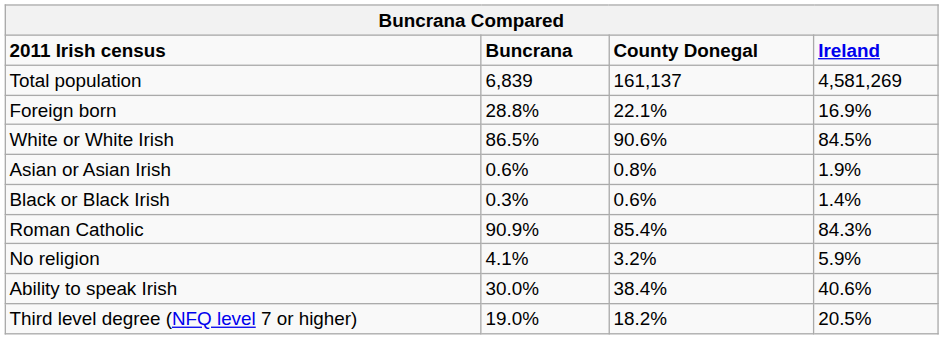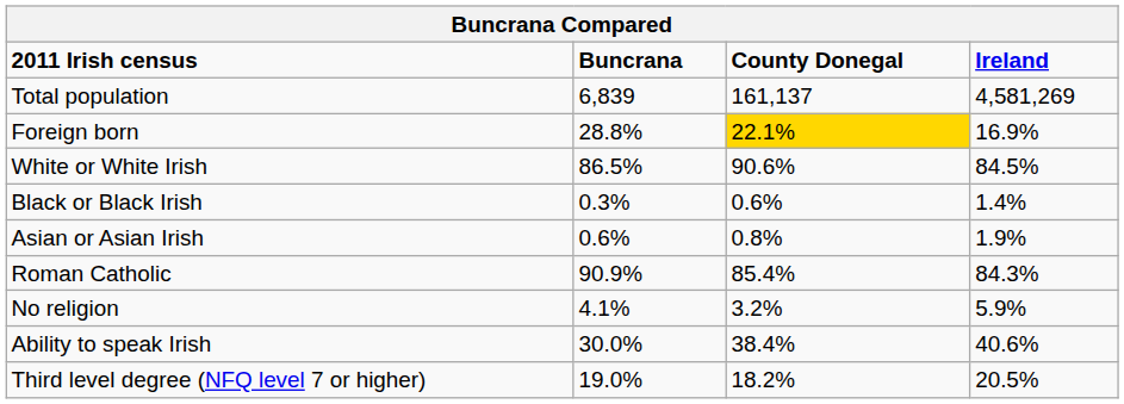 <table class="wikitable" id="toc" style="float: right; margin-left: 2em; width: 45%; font-size: 90%;" cellspacing="3">
 <tr>
 <th colspan="4"><strong>Buncrana Compared</strong></th>
 </tr>
 <tr>
 <td><strong>2011 Irish census</strong></td>
 <td><strong>Buncrana</strong></td>
 <td><strong>County Donegal</strong></td>
 <td><strong><a href='#'>Ireland</a></strong></td>
 </tr>
 <tr>
 <td>Total population</td>
 <td>6,839</td>
 <td>161,137</td>
 <td>4,581,269</td>
 </tr>
 <tr>
 <td>Foreign born</td>
 <td>28.8%</td>
-<td>22.1%</td>
+<td style="background: gold;">22.1%</td>
 <td>16.9%</td>
 </tr>
 <tr>
 <td>White or White Irish</td>
 <td>86.5%</td>
 <td>90.6%</td>
 <td>84.5%</td>
 </tr>
 <tr>
+<td>Black or Black Irish</td>
+<td>0.3%</td>
+<td>0.6%</td>
+<td>1.4%</td>
+</tr>
+<tr>
 <td>Asian or Asian Irish</td>
 <td>0.6%</td>
 <td>0.8%</td>
 <td>1.9%</td>
-</tr>
-<tr>
-<td>Black or Black Irish</td>
-<td>0.3%</td>
-<td>0.6%</td>
-<td>1.4%</td>
 </tr>
 <tr>
 <td>Roman Catholic</td>
 <td>90.9%</td>
 <td>85.4%</td>
 <td>84.3%</td>
 </tr>
 <tr>
 <td>No religion</td>
 <td>4.1%</td>
 <td>3.2%</td>
 <td>5.9%</td>
 </tr>
 <tr>
 <td>Ability to speak Irish</td>
 <td>30.0%</td>
 <td>38.4%</td>
 <td>40.6%</td>
 </tr>
 <tr>
 <td>Third level degree (<a href='#'>NFQ level</a> 7 or higher)</td>
 <td>19.0%</td>
 <td>18.2%</td>
 <td>20.5%</td>
 </tr>
 </table>
